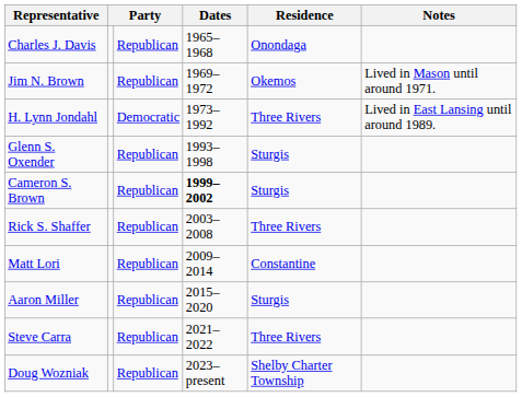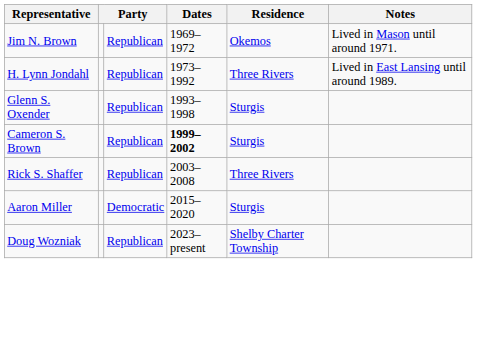 <table class=wikitable>
 <tr valign=bottom>
 <th>Representative</th>
 <th colspan="2">Party</th>
 <th>Dates</th>
 <th>Residence</th>
 <th>Notes</th>
-</tr>
-<tr>
-<td><a href='#'>Charles J. Davis</a></td>
-<td bgcolor=></td>
-<td><a href='#'>Republican</a></td>
-<td>1965–1968</td>
-<td><a href='#'>Onondaga</a></td>
-<td></td>
 </tr>
 <tr>
 <td><a href='#'>Jim N. Brown</a></td>
 <td bgcolor=></td>
 <td><a href='#'>Republican</a></td>
 <td>1969–1972</td>
 <td><a href='#'>Okemos</a></td>
 <td>Lived in <a href='#'>Mason</a> until around 1971.</td>
 </tr>
 <tr>
 <td><a href='#'>H. Lynn Jondahl</a></td>
 <td bgcolor=></td>
-<td><a href='#'>Democratic</a></td>
+<td><a href='#'>Republican</a></td>
 <td>1973–1992</td>
 <td><a href='#'>Three Rivers</a></td>
 <td>Lived in <a href='#'>East Lansing</a> until around 1989.</td>
 </tr>
 <tr>
 <td><a href='#'>Glenn S. Oxender</a></td>
 <td bgcolor=></td>
 <td><a href='#'>Republican</a></td>
 <td>1993–1998</td>
 <td><a href='#'>Sturgis</a></td>
 <td></td>
 </tr>
 <tr>
 <td><a href='#'>Cameron S. Brown</a></td>
 <td bgcolor=></td>
 <td><a href='#'>Republican</a></td>
 <td><strong>1999–2002</strong></td>
 <td><a href='#'>Sturgis</a></td>
 <td></td>
 </tr>
 <tr>
 <td><a href='#'>Rick S. Shaffer</a></td>
 <td bgcolor=></td>
 <td><a href='#'>Republican</a></td>
 <td>2003–2008</td>
 <td><a href='#'>Three Rivers</a></td>
 <td></td>
 </tr>
 <tr>
-<td><a href='#'>Matt Lori</a></td>
-<td bgcolor=></td>
-<td><a href='#'>Republican</a></td>
-<td>2009–2014</td>
-<td><a href='#'>Constantine</a></td>
-<td></td>
-</tr>
-<tr>
 <td><a href='#'>Aaron Miller</a></td>
 <td bgcolor=></td>
-<td><a href='#'>Republican</a></td>
+<td><a href='#'>Democratic</a></td>
 <td>2015–2020</td>
 <td><a href='#'>Sturgis</a></td>
-<td></td>
-</tr>
-<tr>
-<td><a href='#'>Steve Carra</a></td>
-<td bgcolor=></td>
-<td><a href='#'>Republican</a></td>
-<td>2021–2022</td>
-<td><a href='#'>Three Rivers</a></td>
 <td></td>
 </tr>
 <tr>
 <td><a href='#'>Doug Wozniak</a></td>
 <td bgcolor=></td>
 <td><a href='#'>Republican</a></td>
 <td>2023–present</td>
 <td><a href='#'>Shelby Charter Township</a></td>
 <td></td>
 </tr>
 </table>
